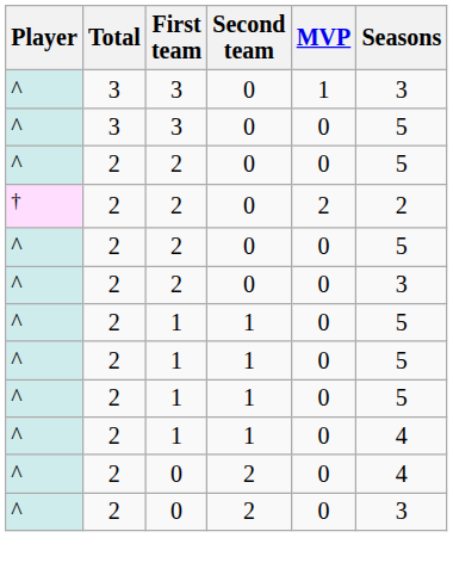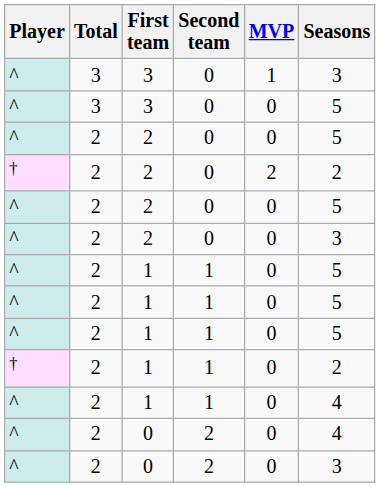 <table class="wikitable sortable">
 <tr>
 <th>Player</th>
 <th>Total</th>
 <th>First <br> team</th>
 <th>Second <br> team</th>
 <th><a href='#'>MVP</a></th>
 <th>Seasons</th>
 </tr>
 <tr>
 <td bgcolor="#CFECEC">^</td>
 <td align=center>3</td>
 <td align=center>3</td>
 <td align=center>0</td>
 <td align=center>1</td>
 <td align=center>3</td>
 </tr>
 <tr>
 <td bgcolor="#CFECEC">^</td>
 <td align=center>3</td>
 <td align=center>3</td>
 <td align=center>0</td>
 <td align=center>0</td>
 <td align=center>5</td>
 </tr>
 <tr>
 <td bgcolor="#CFECEC">^</td>
 <td align=center>2</td>
 <td align=center>2</td>
 <td align=center>0</td>
 <td align=center>0</td>
 <td align=center>5</td>
 </tr>
 <tr>
 <td bgcolor="#FFDDFF"><sup>†</sup></td>
 <td align=center>2</td>
 <td align=center>2</td>
 <td align=center>0</td>
 <td align=center>2</td>
 <td align=center>2</td>
 </tr>
 <tr>
 <td bgcolor="#CFECEC">^</td>
 <td align=center>2</td>
 <td align=center>2</td>
 <td align=center>0</td>
 <td align=center>0</td>
 <td align=center>5</td>
 </tr>
 <tr>
 <td bgcolor="#CFECEC">^</td>
 <td align=center>2</td>
 <td align=center>2</td>
 <td align=center>0</td>
 <td align=center>0</td>
 <td align=center>3</td>
 </tr>
 <tr>
 <td bgcolor="#CFECEC">^</td>
 <td align=center>2</td>
 <td align=center>1</td>
 <td align=center>1</td>
 <td align=center>0</td>
 <td align=center>5</td>
 </tr>
 <tr>
 <td bgcolor="#CFECEC">^</td>
 <td align=center>2</td>
 <td align=center>1</td>
 <td align=center>1</td>
 <td align=center>0</td>
 <td align=center>5</td>
 </tr>
 <tr>
 <td bgcolor="#CFECEC">^</td>
 <td align=center>2</td>
 <td align=center>1</td>
 <td align=center>1</td>
 <td align=center>0</td>
 <td align=center>5</td>
 </tr>
 <tr>
+<td bgcolor="#FFDDFF"><sup>†</sup></td>
+<td align=center>2</td>
+<td align=center>1</td>
+<td align=center>1</td>
+<td align=center>0</td>
+<td align=center>2</td>
+</tr>
+<tr>
 <td bgcolor="#CFECEC">^</td>
 <td align=center>2</td>
 <td align=center>1</td>
 <td align=center>1</td>
 <td align=center>0</td>
 <td align=center>4</td>
 </tr>
 <tr>
 <td bgcolor="#CFECEC">^</td>
 <td align=center>2</td>
 <td align=center>0</td>
 <td align=center>2</td>
 <td align=center>0</td>
 <td align=center>4</td>
 </tr>
 <tr>
 <td bgcolor="#CFECEC">^</td>
 <td align=center>2</td>
 <td align=center>0</td>
 <td align=center>2</td>
 <td align=center>0</td>
 <td align=center>3</td>
 </tr>
 </table>
